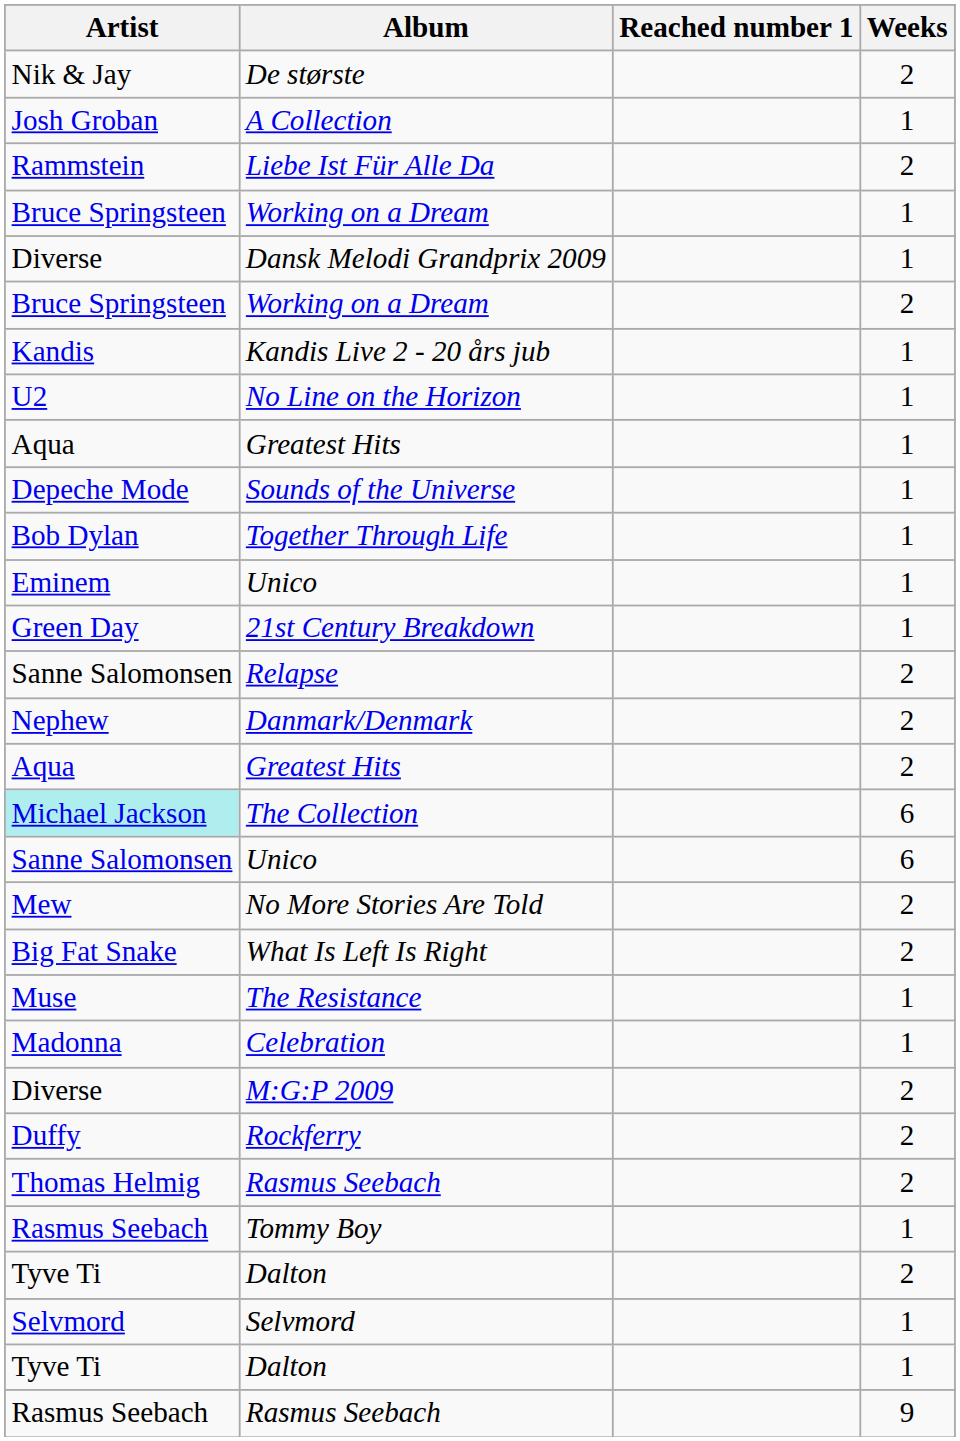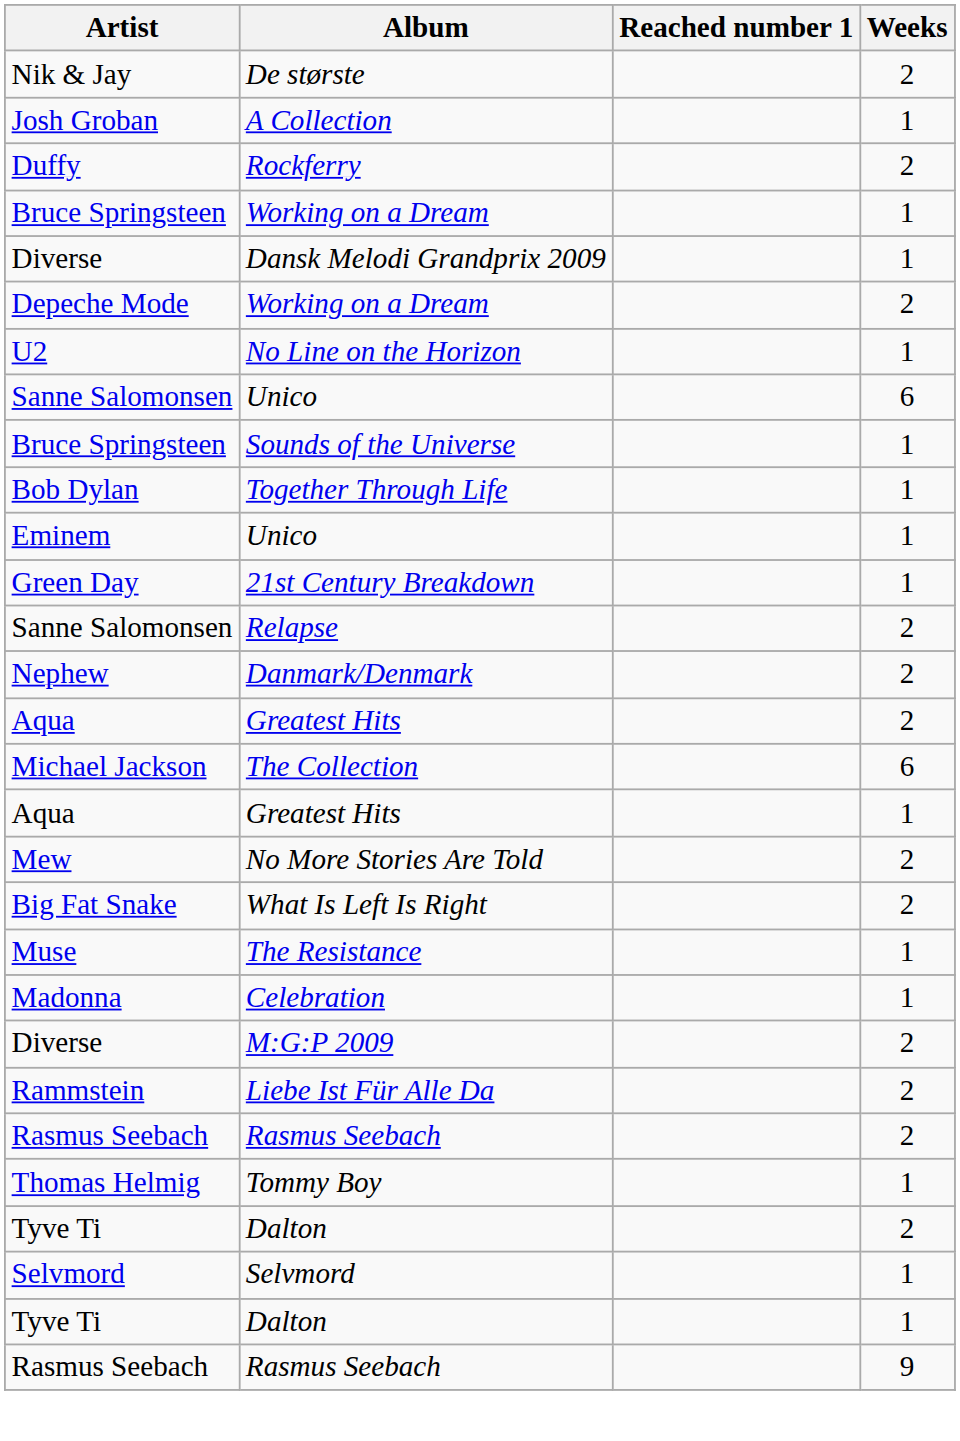 <table class="sortable wikitable">
 <tr>
 <th>Artist</th>
 <th>Album</th>
 <th>Reached number 1</th>
 <th>Weeks</th>
 </tr>
 <tr>
 <td>Nik & Jay</td>
 <td><em>De største</em></td>
 <td></td>
 <td style="text-align:center;">2</td>
 </tr>
 <tr>
 <td><a href='#'>Josh Groban</a></td>
 <td><em><a href='#'>A Collection</a></em></td>
 <td></td>
 <td style="text-align:center;">1</td>
 </tr>
 <tr>
-<td><a href='#'>Rammstein</a></td>
-<td><em><a href='#'>Liebe Ist Für Alle Da</a></em></td>
+<td><a href='#'>Duffy</a></td>
+<td><em><a href='#'>Rockferry</a></em></td>
 <td></td>
 <td style="text-align:center;">2</td>
 </tr>
 <tr>
 <td><a href='#'>Bruce Springsteen</a></td>
 <td><em><a href='#'>Working on a Dream</a></em></td>
 <td></td>
 <td style="text-align:center;">1</td>
 </tr>
 <tr>
 <td>Diverse</td>
 <td><em>Dansk Melodi Grandprix 2009</em></td>
 <td></td>
 <td style="text-align:center;">1</td>
 </tr>
 <tr>
-<td><a href='#'>Bruce Springsteen</a></td>
+<td><a href='#'>Depeche Mode</a></td>
 <td><em><a href='#'>Working on a Dream</a></em></td>
 <td></td>
 <td style="text-align:center;">2</td>
-</tr>
-<tr>
-<td><a href='#'>Kandis</a></td>
-<td><em>Kandis Live 2 - 20 års jub</em></td>
-<td></td>
-<td style="text-align:center;">1</td>
 </tr>
 <tr>
 <td><a href='#'>U2</a></td>
 <td><em><a href='#'>No Line on the Horizon</a></em></td>
 <td></td>
 <td style="text-align:center;">1</td>
 </tr>
 <tr>
-<td>Aqua</td>
-<td><em>Greatest Hits</em></td>
+<td><a href='#'>Sanne Salomonsen</a></td>
+<td><em>Unico</em></td>
 <td></td>
-<td style="text-align:center;">1</td>
+<td style="text-align:center;">6</td>
 </tr>
 <tr>
-<td><a href='#'>Depeche Mode</a></td>
+<td><a href='#'>Bruce Springsteen</a></td>
 <td><em><a href='#'>Sounds of the Universe</a></em></td>
 <td></td>
 <td style="text-align:center;">1</td>
 </tr>
 <tr>
 <td><a href='#'>Bob Dylan</a></td>
 <td><em><a href='#'>Together Through Life</a></em></td>
 <td></td>
 <td style="text-align:center;">1</td>
 </tr>
 <tr>
 <td><a href='#'>Eminem</a></td>
 <td><em>Unico</em></td>
 <td></td>
 <td style="text-align:center;">1</td>
 </tr>
 <tr>
 <td><a href='#'>Green Day</a></td>
 <td><em><a href='#'>21st Century Breakdown</a></em></td>
 <td></td>
 <td style="text-align:center;">1</td>
 </tr>
 <tr>
 <td>Sanne Salomonsen</td>
 <td><em><a href='#'>Relapse</a></em></td>
 <td></td>
 <td style="text-align:center;">2</td>
 </tr>
 <tr>
 <td><a href='#'>Nephew</a></td>
 <td><em><a href='#'>Danmark/Denmark</a></em></td>
 <td></td>
 <td style="text-align:center;">2</td>
 </tr>
 <tr>
 <td><a href='#'>Aqua</a></td>
 <td><em><a href='#'>Greatest Hits</a></em></td>
 <td></td>
 <td style="text-align:center;">2</td>
 </tr>
 <tr>
-<td style="background: paleturquoise;"><a href='#'>Michael Jackson</a></td>
+<td><a href='#'>Michael Jackson</a></td>
 <td><em><a href='#'>The Collection</a></em></td>
 <td></td>
 <td style="text-align:center;">6</td>
 </tr>
 <tr>
-<td><a href='#'>Sanne Salomonsen</a></td>
-<td><em>Unico</em></td>
+<td>Aqua</td>
+<td><em>Greatest Hits</em></td>
 <td></td>
-<td style="text-align:center;">6</td>
+<td style="text-align:center;">1</td>
 </tr>
 <tr>
 <td><a href='#'>Mew</a></td>
 <td><em>No More Stories Are Told</em></td>
 <td></td>
 <td style="text-align:center;">2</td>
 </tr>
 <tr>
 <td><a href='#'>Big Fat Snake</a></td>
 <td><em>What Is Left Is Right</em></td>
 <td></td>
 <td style="text-align:center;">2</td>
 </tr>
 <tr>
 <td><a href='#'>Muse</a></td>
 <td><em><a href='#'>The Resistance</a></em></td>
 <td></td>
 <td style="text-align:center;">1</td>
 </tr>
 <tr>
 <td><a href='#'>Madonna</a></td>
 <td><em><a href='#'>Celebration</a></em></td>
 <td></td>
 <td style="text-align:center;">1</td>
 </tr>
 <tr>
 <td>Diverse</td>
 <td><em><a href='#'>M:G:P 2009</a></em></td>
 <td></td>
 <td style="text-align:center;">2</td>
 </tr>
 <tr>
-<td><a href='#'>Duffy</a></td>
-<td><em><a href='#'>Rockferry</a></em></td>
+<td><a href='#'>Rammstein</a></td>
+<td><em><a href='#'>Liebe Ist Für Alle Da</a></em></td>
+<td></td>
+<td style="text-align:center;">2</td>
+</tr>
+<tr>
+<td><a href='#'>Rasmus Seebach</a></td>
+<td><em><a href='#'>Rasmus Seebach</a></em></td>
 <td></td>
 <td style="text-align:center;">2</td>
 </tr>
 <tr>
 <td><a href='#'>Thomas Helmig</a></td>
-<td><em><a href='#'>Rasmus Seebach</a></em></td>
-<td></td>
-<td style="text-align:center;">2</td>
-</tr>
-<tr>
-<td><a href='#'>Rasmus Seebach</a></td>
 <td><em>Tommy Boy</em></td>
 <td></td>
 <td style="text-align:center;">1</td>
 </tr>
 <tr>
 <td>Tyve Ti</td>
 <td><em>Dalton</em></td>
 <td></td>
 <td style="text-align:center;">2</td>
 </tr>
 <tr>
 <td><a href='#'>Selvmord</a></td>
 <td><em>Selvmord</em></td>
 <td></td>
 <td style="text-align:center;">1</td>
 </tr>
 <tr>
 <td>Tyve Ti</td>
 <td><em>Dalton</em></td>
 <td></td>
 <td style="text-align:center;">1</td>
 </tr>
 <tr>
 <td>Rasmus Seebach</td>
 <td><em>Rasmus Seebach</em></td>
 <td></td>
 <td style="text-align:center;">9</td>
 </tr>
 </table>
